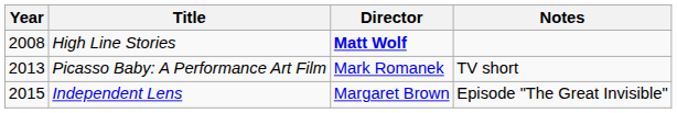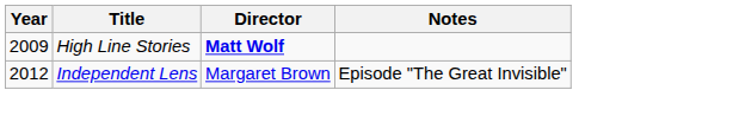 <table class="wikitable">
 <tr>
 <th>Year</th>
 <th>Title</th>
 <th>Director</th>
 <th>Notes</th>
 </tr>
 <tr>
-<td>2008</td>
+<td>2009</td>
 <td><em>High Line Stories</em></td>
 <td><strong><a href='#'>Matt Wolf</a></strong></td>
 <td></td>
 </tr>
 <tr>
-<td>2013</td>
-<td><em>Picasso Baby: A Performance Art Film</em></td>
-<td><a href='#'>Mark Romanek</a></td>
-<td>TV short</td>
-</tr>
-<tr>
-<td>2015</td>
+<td>2012</td>
 <td><em><a href='#'>Independent Lens</a></em></td>
 <td><a href='#'>Margaret Brown</a></td>
 <td>Episode "The Great Invisible"</td>
 </tr>
 </table>
